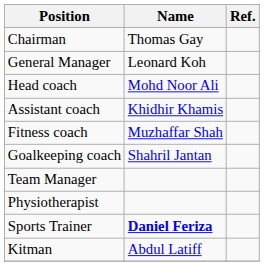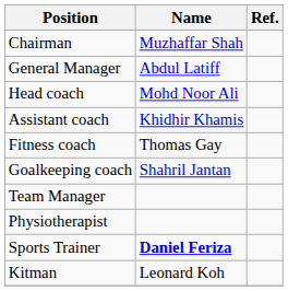 <table class="wikitable">
 <tr>
 <th>Position</th>
 <th>Name</th>
 <th>Ref.</th>
 </tr>
 <tr>
 <td>Chairman</td>
-<td> Thomas Gay</td>
+<td> <a href='#'>Muzhaffar Shah</a></td>
 <td></td>
 </tr>
 <tr>
 <td>General Manager</td>
-<td> Leonard Koh</td>
+<td> <a href='#'>Abdul Latiff</a></td>
 <td></td>
 </tr>
 <tr>
 <td>Head coach</td>
 <td> <a href='#'>Mohd Noor Ali</a></td>
 <td></td>
 </tr>
 <tr>
 <td>Assistant coach</td>
 <td> <a href='#'>Khidhir Khamis</a></td>
 <td></td>
 </tr>
 <tr>
 <td>Fitness coach</td>
-<td> <a href='#'>Muzhaffar Shah</a></td>
+<td> Thomas Gay</td>
 <td></td>
 </tr>
 <tr>
 <td>Goalkeeping coach</td>
 <td> <a href='#'>Shahril Jantan</a></td>
 <td></td>
 </tr>
 <tr>
 <td>Team Manager</td>
 <td></td>
 <td></td>
 </tr>
 <tr>
 <td>Physiotherapist</td>
 <td></td>
 <td></td>
 </tr>
 <tr>
 <td>Sports Trainer</td>
 <td><strong> <a href='#'>Daniel Feriza</a></strong></td>
 <td></td>
 </tr>
 <tr>
 <td>Kitman</td>
-<td> <a href='#'>Abdul Latiff</a></td>
+<td> Leonard Koh</td>
 <td></td>
 </tr>
 <tr>
 </tr>
 </table>
